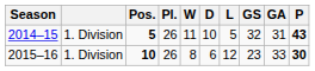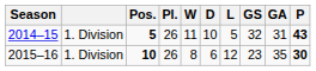 <table class="wikitable">
 <tr>
 <th>Season</th>
 <th></th>
 <th>Pos.</th>
 <th>Pl.</th>
 <th>W</th>
 <th>D</th>
 <th>L</th>
 <th>GS</th>
 <th>GA</th>
 <th>P</th>
 </tr>
 <tr>
 <td><a href='#'>2014–15</a></td>
 <td>1. Division</td>
 <td align=right><strong>5</strong></td>
 <td align=right>26</td>
 <td align=right>11</td>
 <td align=right>10</td>
 <td align=right>5</td>
 <td align=right>32</td>
 <td align=right>31</td>
 <td align=right><strong>43</strong></td>
 </tr>
 <tr>
 <td>2015–16</td>
 <td>1. Division</td>
 <td align=right><strong>10</strong></td>
 <td align=right>26</td>
 <td align=right>8</td>
 <td align=right>6</td>
 <td align=right>12</td>
 <td align=right>23</td>
-<td align=right>33</td>
+<td align=right>35</td>
 <td align=right><strong>30</strong></td>
 </tr>
 </table>
